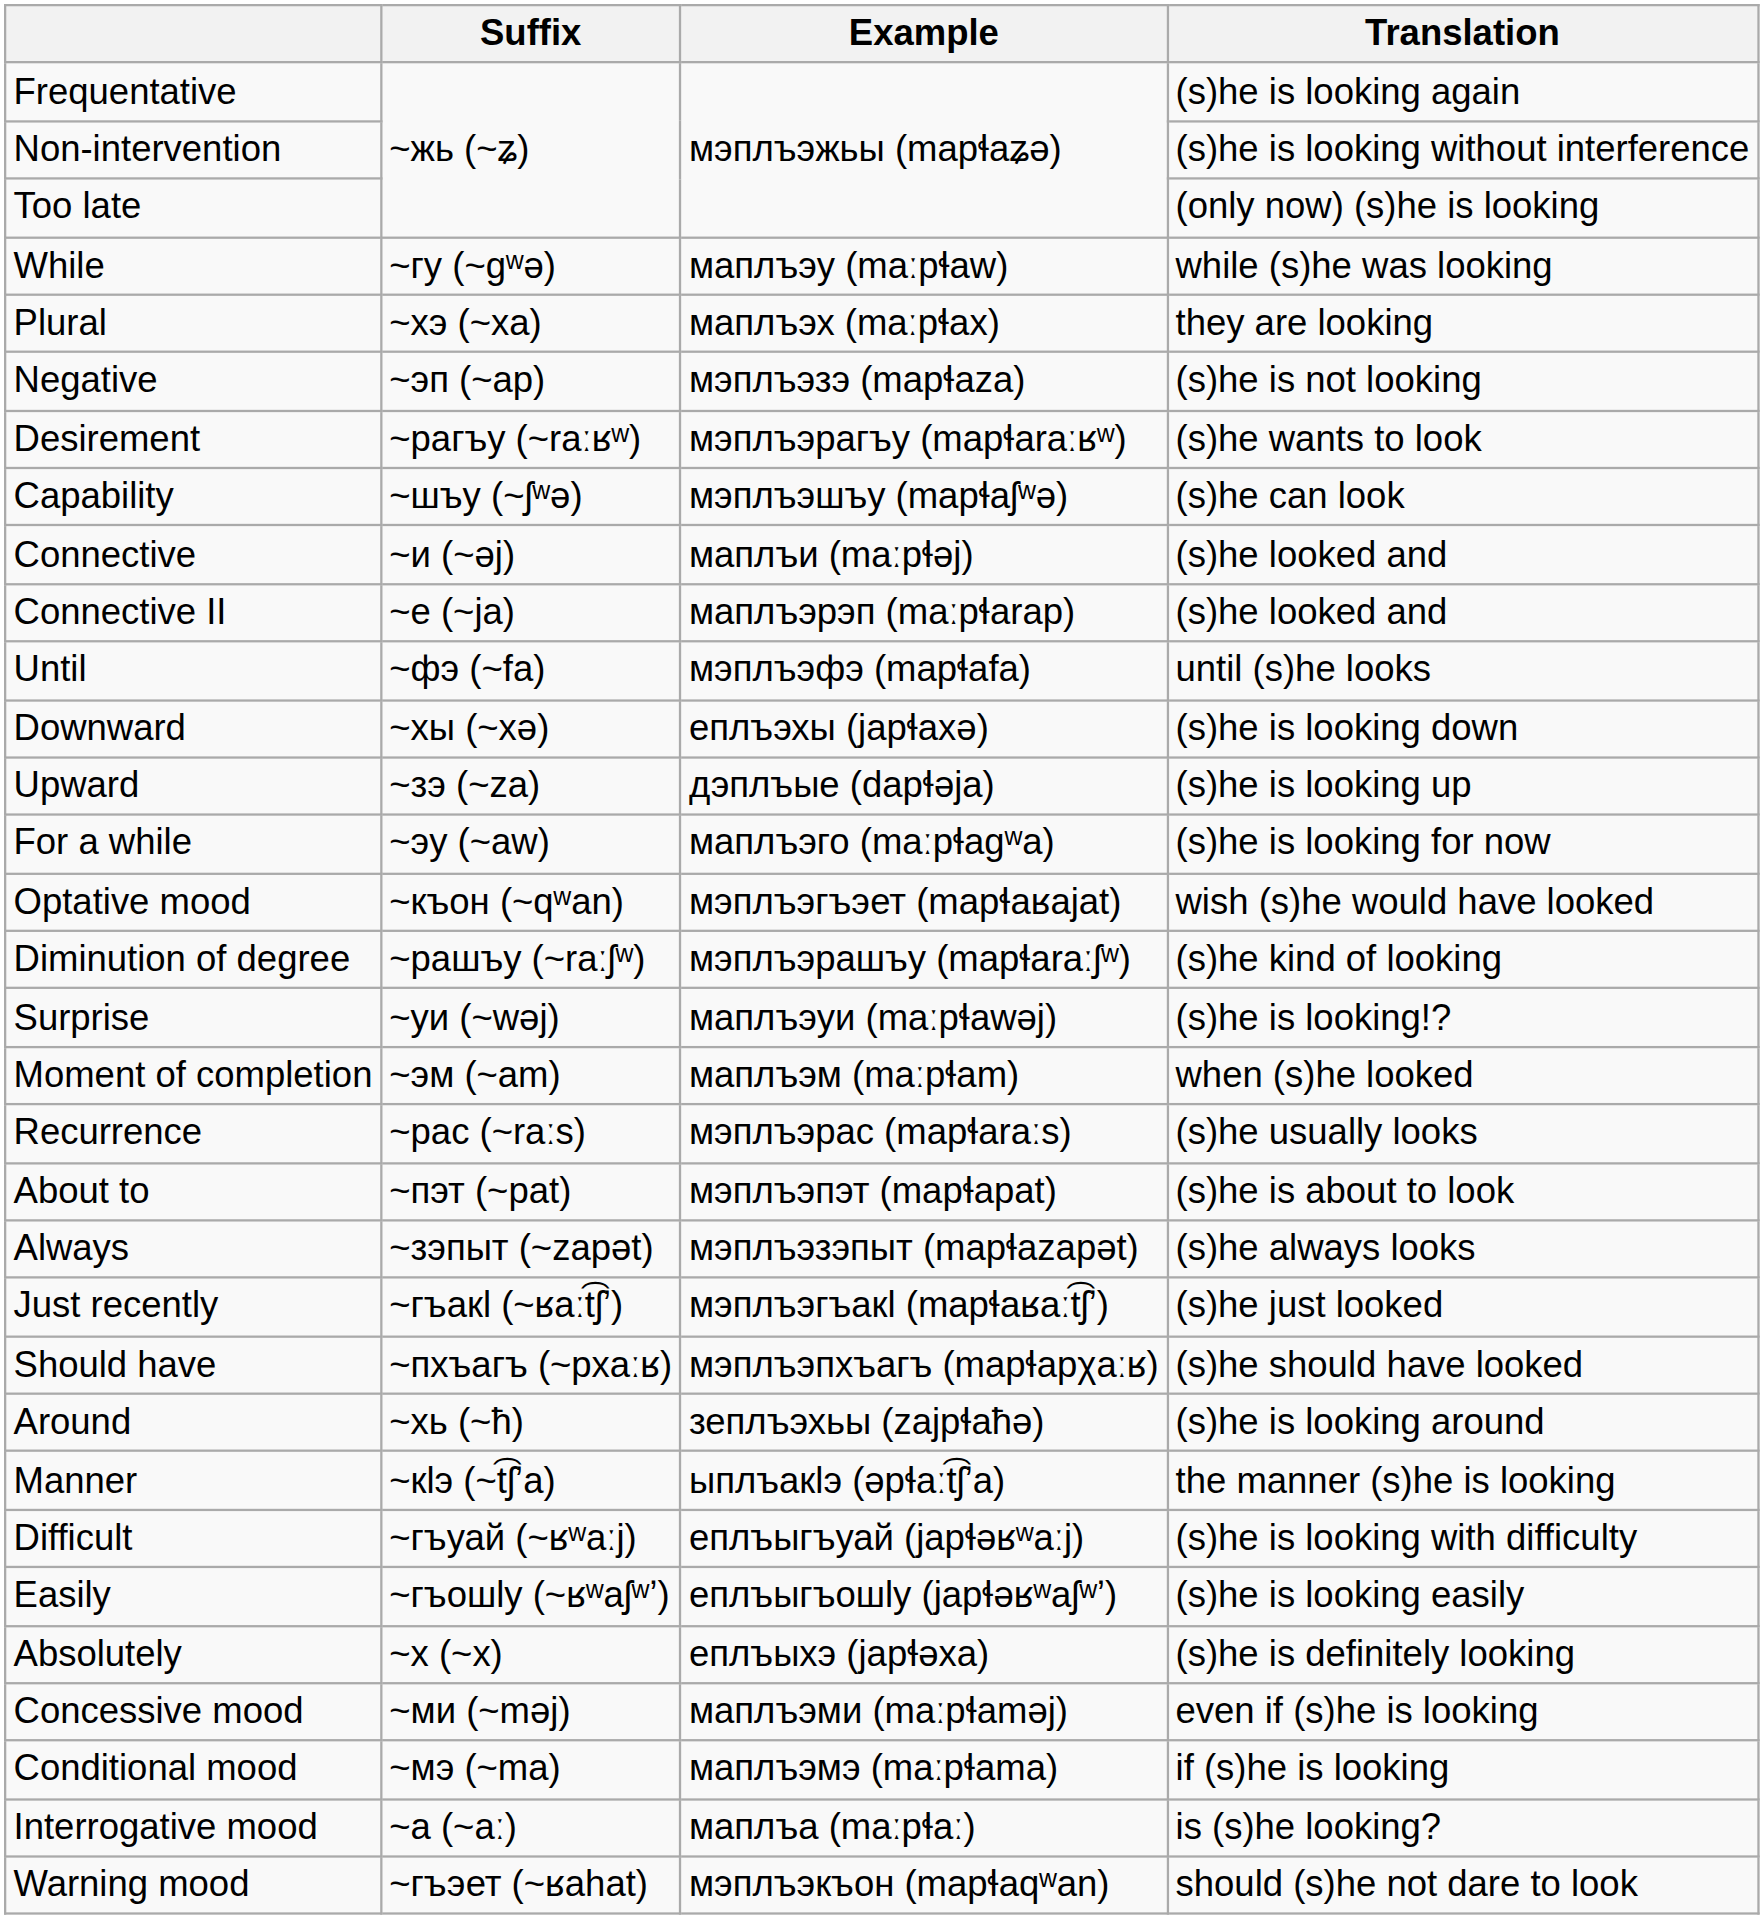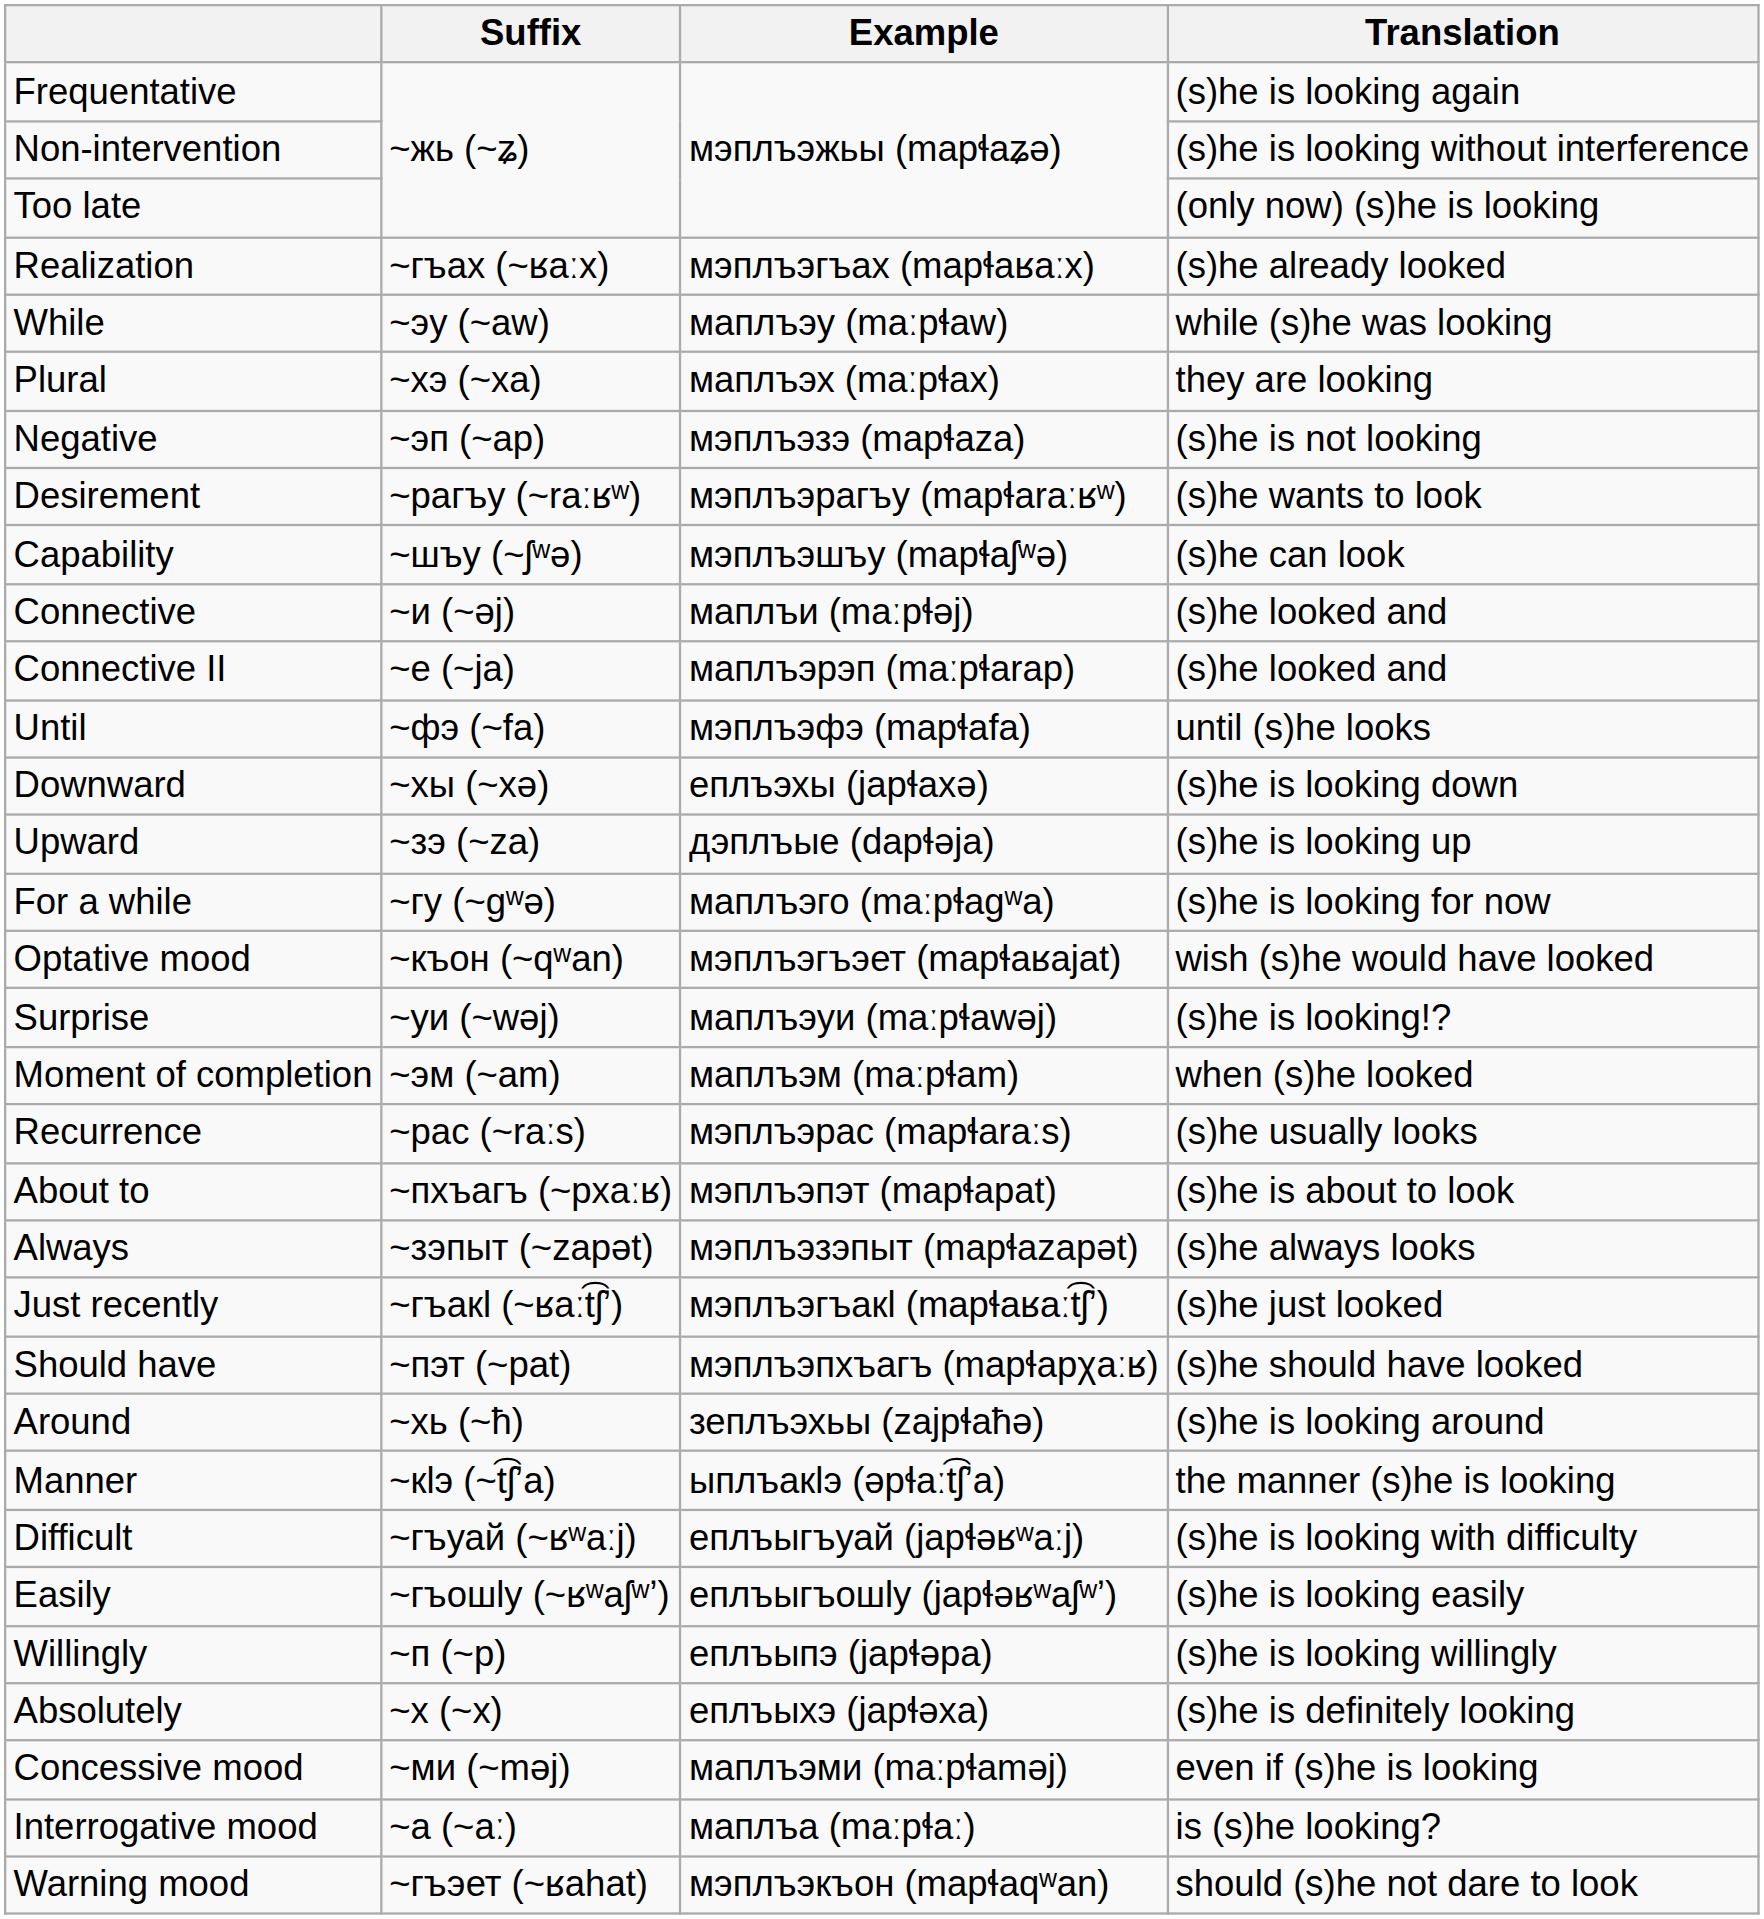 <table class="wikitable">
 <tr>
 <th></th>
 <th>Suffix</th>
 <th>Example</th>
 <th>Translation</th>
 </tr>
 <tr>
 <td>Frequentative</td>
 <td rowspan="3">~жь (~ʑ)</td>
 <td rowspan="3">мэплъэжьы (mapɬaʑə)</td>
 <td>(s)he is looking again</td>
 </tr>
 <tr>
 <td>Non-intervention</td>
 <td>(s)he is looking without interference</td>
 </tr>
 <tr>
 <td>Too late</td>
 <td>(only now) (s)he is looking</td>
 </tr>
 <tr>
+<td>Realization</td>
+<td>~гъах (~ʁaːx)</td>
+<td>мэплъэгъах (mapɬaʁaːx)</td>
+<td>(s)he already looked</td>
+</tr>
+<tr>
 <td>While</td>
-<td>~гу (~ɡʷə)</td>
+<td>~эу (~aw)</td>
 <td>маплъэу (maːpɬaw)</td>
 <td>while (s)he was looking</td>
 </tr>
 <tr>
 <td>Plural</td>
 <td>~хэ (~xa)</td>
 <td>маплъэх (maːpɬax)</td>
 <td>they are looking</td>
 </tr>
 <tr>
 <td>Negative</td>
 <td>~эп (~ap)</td>
 <td>мэплъэзэ (mapɬaza)</td>
 <td>(s)he is not looking</td>
 </tr>
 <tr>
 <td>Desirement</td>
 <td>~рагъу (~raːʁʷ)</td>
 <td>мэплъэрагъу (mapɬaraːʁʷ)</td>
 <td>(s)he wants to look</td>
 </tr>
 <tr>
 <td>Capability</td>
 <td>~шъу (~ʃʷə)</td>
 <td>мэплъэшъу (mapɬaʃʷə)</td>
 <td>(s)he can look</td>
 </tr>
 <tr>
 <td>Connective</td>
 <td>~и (~əj)</td>
 <td>маплъи (maːpɬəj)</td>
 <td>(s)he looked and</td>
 </tr>
 <tr>
 <td>Connective II</td>
 <td>~е (~ja)</td>
 <td>маплъэрэп (maːpɬarap)</td>
 <td>(s)he looked and</td>
 </tr>
 <tr>
 <td>Until</td>
 <td>~фэ (~fa)</td>
 <td>мэплъэфэ (mapɬafa)</td>
 <td>until (s)he looks</td>
 </tr>
 <tr>
 <td>Downward</td>
 <td>~хы (~xə)</td>
 <td>еплъэхы (japɬaxə)</td>
 <td>(s)he is looking down</td>
 </tr>
 <tr>
 <td>Upward</td>
 <td>~зэ (~za)</td>
 <td>дэплъые (dapɬəja)</td>
 <td>(s)he is looking up</td>
 </tr>
 <tr>
 <td>For a while</td>
-<td>~эу (~aw)</td>
+<td>~гу (~ɡʷə)</td>
 <td>маплъэго (maːpɬaɡʷa)</td>
 <td>(s)he is looking for now</td>
 </tr>
 <tr>
 <td>Optative mood</td>
 <td>~къон (~qʷan)</td>
 <td>мэплъэгъэет (mapɬaʁajat)</td>
 <td>wish (s)he would have looked</td>
-</tr>
-<tr>
-<td>Diminution of degree</td>
-<td>~рашъу (~raːʃʷ)</td>
-<td>мэплъэрашъу (mapɬaraːʃʷ)</td>
-<td>(s)he kind of looking</td>
 </tr>
 <tr>
 <td>Surprise</td>
 <td>~уи (~wəj)</td>
 <td>маплъэуи (maːpɬawəj)</td>
 <td>(s)he is looking!?</td>
 </tr>
 <tr>
 <td>Moment of completion</td>
 <td>~эм (~am)</td>
 <td>маплъэм (maːpɬam)</td>
 <td>when (s)he looked</td>
 </tr>
 <tr>
 <td>Recurrence</td>
 <td>~рас (~raːs)</td>
 <td>мэплъэрас (mapɬaraːs)</td>
 <td>(s)he usually looks</td>
 </tr>
 <tr>
 <td>About to</td>
-<td>~пэт (~pat)</td>
+<td>~пхъагъ (~pxaːʁ)</td>
 <td>мэплъэпэт (mapɬapat)</td>
 <td>(s)he is about to look</td>
 </tr>
 <tr>
 <td>Always</td>
 <td>~зэпыт (~zapət)</td>
 <td>мэплъэзэпыт (mapɬazapət)</td>
 <td>(s)he always looks</td>
 </tr>
 <tr>
 <td>Just recently</td>
 <td>~гъакӏ (~ʁaːt͡ʃʼ)</td>
 <td>мэплъэгъакӏ (mapɬaʁaːt͡ʃʼ)</td>
 <td>(s)he just looked</td>
 </tr>
 <tr>
 <td>Should have</td>
-<td>~пхъагъ (~pxaːʁ)</td>
+<td>~пэт (~pat)</td>
 <td>мэплъэпхъагъ (mapɬapχaːʁ)</td>
 <td>(s)he should have looked</td>
 </tr>
 <tr>
 <td>Around</td>
 <td>~хь (~ħ)</td>
 <td>зеплъэхьы (zajpɬaħə)</td>
 <td>(s)he is looking around</td>
 </tr>
 <tr>
 <td>Manner</td>
 <td>~кӏэ (~t͡ʃʼa)</td>
 <td>ыплъакӏэ (əpɬaːt͡ʃʼa)</td>
 <td>the manner (s)he is looking</td>
 </tr>
 <tr>
 <td>Difficult</td>
 <td>~гъуай (~ʁʷaːj)</td>
 <td>еплъыгъуай (japɬəʁʷaːj)</td>
 <td>(s)he is looking with difficulty</td>
 </tr>
 <tr>
 <td>Easily</td>
 <td>~гъошӏу (~ʁʷaʃʷʼ)</td>
 <td>еплъыгъошӏу (japɬəʁʷaʃʷʼ)</td>
 <td>(s)he is looking easily</td>
 </tr>
 <tr>
+<td>Willingly</td>
+<td>~п (~p)</td>
+<td>еплъыпэ (japɬəpa)</td>
+<td>(s)he is looking willingly</td>
+</tr>
+<tr>
 <td>Absolutely</td>
 <td>~х (~x)</td>
 <td>еплъыхэ (japɬəxa)</td>
 <td>(s)he is definitely looking</td>
 </tr>
 <tr>
 <td>Concessive mood</td>
 <td>~ми (~məj)</td>
 <td>маплъэми (maːpɬaməj)</td>
 <td>even if (s)he is looking</td>
-</tr>
-<tr>
-<td>Conditional mood</td>
-<td>~мэ (~ma)</td>
-<td>маплъэмэ (maːpɬama)</td>
-<td>if (s)he is looking</td>
 </tr>
 <tr>
 <td>Interrogative mood</td>
 <td>~а (~aː)</td>
 <td>маплъа (maːpɬaː)</td>
 <td>is (s)he looking?</td>
 </tr>
 <tr>
 <td>Warning mood</td>
 <td>~гъэет (~ʁahat)</td>
 <td>мэплъэкъон (mapɬaqʷan)</td>
 <td>should (s)he not dare to look</td>
 </tr>
 </table>
